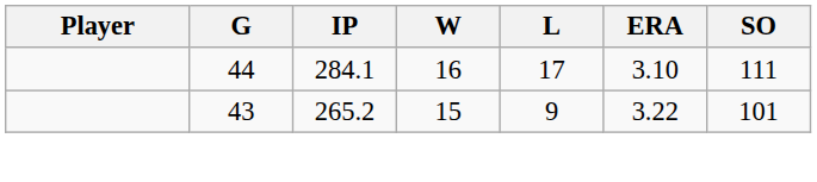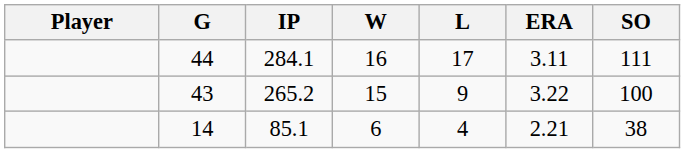 <table class="wikitable sortable">
 <tr>
 <th bgcolor="#DDDDFF" width="16%">Player</th>
 <th bgcolor="#DDDDFF" width="9%">G</th>
 <th bgcolor="#DDDDFF" width="9%">IP</th>
 <th bgcolor="#DDDDFF" width="9%">W</th>
 <th bgcolor="#DDDDFF" width="9%">L</th>
 <th bgcolor="#DDDDFF" width="9%">ERA</th>
 <th bgcolor="#DDDDFF" width="9%">SO</th>
 </tr>
 <tr align="center">
 <td></td>
 <td>44</td>
 <td>284.1</td>
 <td>16</td>
 <td>17</td>
-<td>3.10</td>
+<td>3.11</td>
 <td>111</td>
 </tr>
 <tr align="center">
 <td></td>
 <td>43</td>
 <td>265.2</td>
 <td>15</td>
 <td>9</td>
 <td>3.22</td>
-<td>101</td>
+<td>100</td>
+</tr>
+<tr align="center">
+<td></td>
+<td>14</td>
+<td>85.1</td>
+<td>6</td>
+<td>4</td>
+<td>2.21</td>
+<td>38</td>
 </tr>
 </table>
